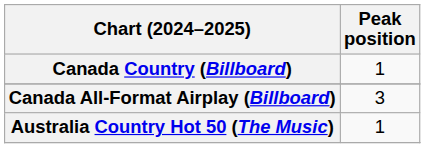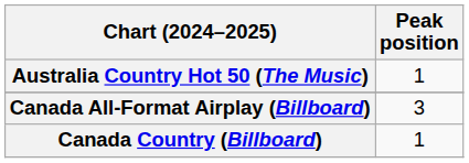 <table class="wikitable sortable plainrowheaders" style="text-align:center">
 <tr>
 <th scope="col">Chart (2024–2025)</th>
 <th scope="col">Peak<br>position</th>
 </tr>
 <tr>
-<th scope="row">Canada <a href='#'>Country</a> (<em><a href='#'>Billboard</a></em>)</th>
+<th scope="row">Australia <a href='#'>Country Hot 50</a> (<em><a href='#'>The Music</a></em>)</th>
 <td>1</td>
 </tr>
 <tr>
 </tr>
 <tr>
 <th scope="row">Canada All-Format Airplay (<em><a href='#'>Billboard</a></em>)</th>
 <td>3</td>
 </tr>
 <tr>
-<th scope="row">Australia <a href='#'>Country Hot 50</a> (<em><a href='#'>The Music</a></em>)</th>
+<th scope="row">Canada <a href='#'>Country</a> (<em><a href='#'>Billboard</a></em>)</th>
 <td>1</td>
 </tr>
 <tr>
 </tr>
 <tr>
 </tr>
 <tr>
 </tr>
 </table>
